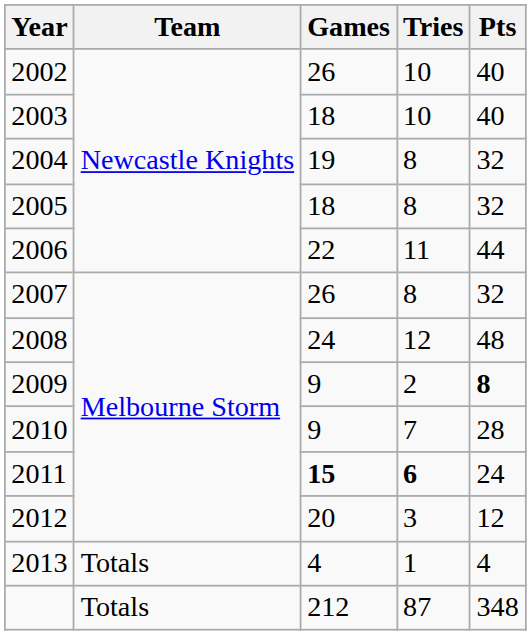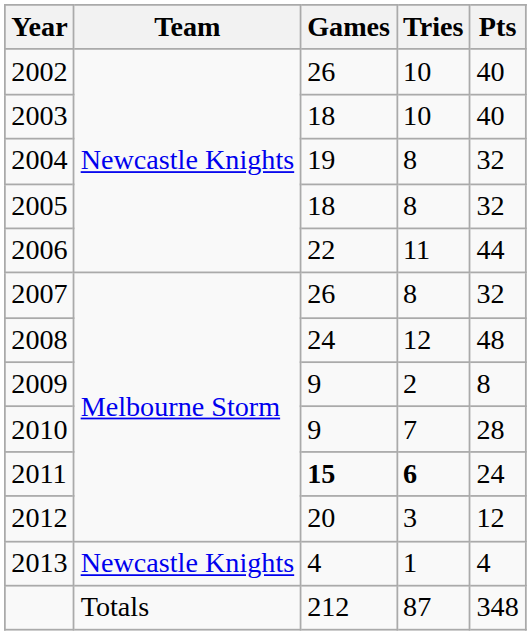 <table class="wikitable">
 <tr>
 <th>Year</th>
 <th>Team</th>
 <th>Games</th>
 <th>Tries</th>
 <th>Pts</th>
 </tr>
 <tr>
 <td>2002</td>
 <td rowspan="5"> <a href='#'>Newcastle Knights</a></td>
 <td>26</td>
 <td>10</td>
 <td>40</td>
 </tr>
 <tr>
 <td>2003</td>
 <td>18</td>
 <td>10</td>
 <td>40</td>
 </tr>
 <tr>
 <td>2004</td>
 <td>19</td>
 <td>8</td>
 <td>32</td>
 </tr>
 <tr>
 <td>2005</td>
 <td>18</td>
 <td>8</td>
 <td>32</td>
 </tr>
 <tr>
 <td>2006</td>
 <td>22</td>
 <td>11</td>
 <td>44</td>
 </tr>
 <tr>
 <td>2007</td>
 <td rowspan="6"> <a href='#'>Melbourne Storm</a></td>
 <td>26</td>
 <td>8</td>
 <td>32</td>
 </tr>
 <tr>
 <td>2008</td>
 <td>24</td>
 <td>12</td>
 <td>48</td>
 </tr>
 <tr>
 <td>2009</td>
 <td>9</td>
 <td>2</td>
-<td><strong>8</strong></td>
+<td>8</td>
 </tr>
 <tr>
 <td>2010</td>
 <td>9</td>
 <td>7</td>
 <td>28</td>
 </tr>
 <tr>
 <td>2011</td>
 <td><strong>15</strong></td>
 <td><strong>6</strong></td>
 <td>24</td>
 </tr>
 <tr>
 <td>2012</td>
 <td>20</td>
 <td>3</td>
 <td>12</td>
 </tr>
 <tr>
 <td>2013</td>
-<td>Totals</td>
+<td> <a href='#'>Newcastle Knights</a></td>
 <td>4</td>
 <td>1</td>
 <td>4</td>
 </tr>
 <tr>
 <td></td>
 <td>Totals</td>
 <td>212</td>
 <td>87</td>
 <td>348</td>
 </tr>
 </table>
